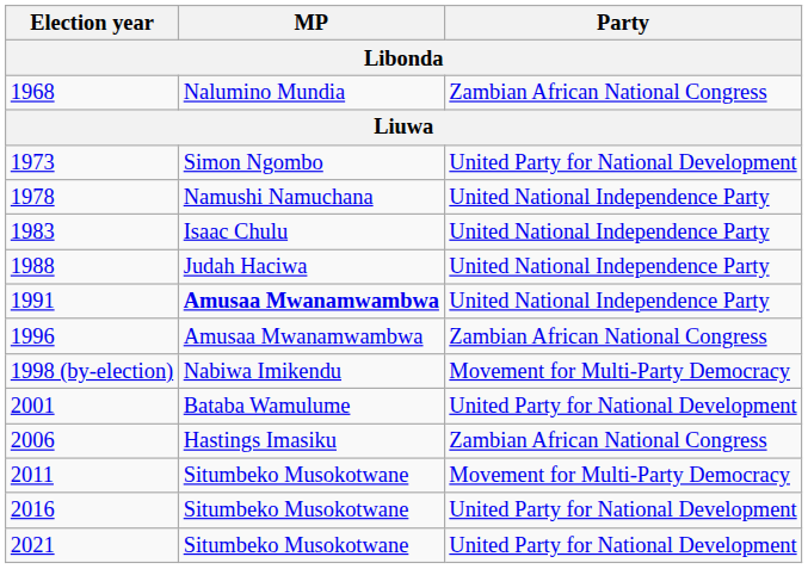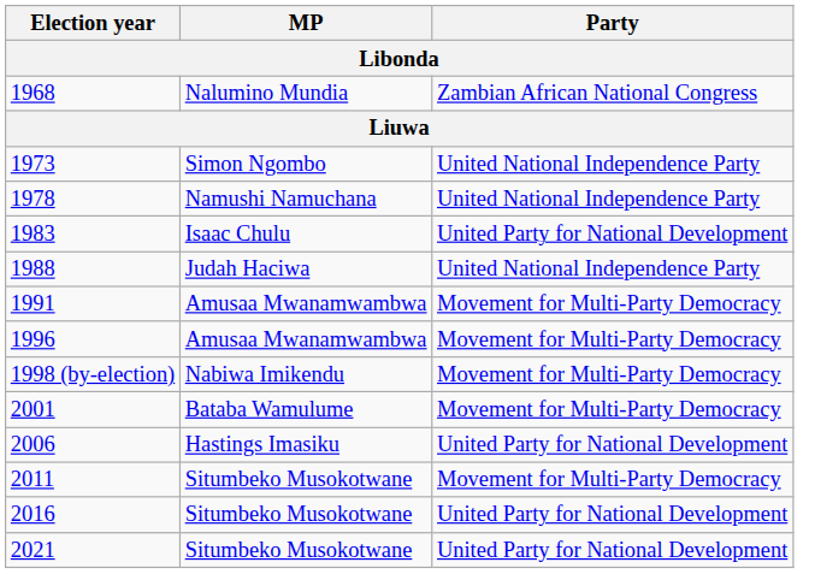 <table class="wikitable">
 <tr>
 <th>Election year</th>
 <th>MP</th>
 <th>Party</th>
 </tr>
 <tr>
 <th colspan="3">Libonda</th>
 </tr>
 <tr>
 <td><a href='#'>1968</a></td>
 <td><a href='#'>Nalumino Mundia</a></td>
 <td><a href='#'>Zambian African National Congress</a></td>
 </tr>
 <tr>
 <th colspan="3">Liuwa</th>
 </tr>
 <tr>
 <td><a href='#'>1973</a></td>
 <td><a href='#'>Simon Ngombo</a></td>
-<td><a href='#'>United Party for National Development</a></td>
+<td><a href='#'>United National Independence Party</a></td>
 </tr>
 <tr>
 <td><a href='#'>1978</a></td>
 <td><a href='#'>Namushi Namuchana</a></td>
 <td><a href='#'>United National Independence Party</a></td>
 </tr>
 <tr>
 <td><a href='#'>1983</a></td>
 <td><a href='#'>Isaac Chulu</a></td>
-<td><a href='#'>United National Independence Party</a></td>
+<td><a href='#'>United Party for National Development</a></td>
 </tr>
 <tr>
 <td><a href='#'>1988</a></td>
 <td><a href='#'>Judah Haciwa</a></td>
 <td><a href='#'>United National Independence Party</a></td>
 </tr>
 <tr>
 <td><a href='#'>1991</a></td>
-<td><strong><a href='#'>Amusaa Mwanamwambwa</a></strong></td>
-<td><a href='#'>United National Independence Party</a></td>
+<td><a href='#'>Amusaa Mwanamwambwa</a></td>
+<td><a href='#'>Movement for Multi-Party Democracy</a></td>
 </tr>
 <tr>
 <td><a href='#'>1996</a></td>
 <td><a href='#'>Amusaa Mwanamwambwa</a></td>
-<td><a href='#'>Zambian African National Congress</a></td>
+<td><a href='#'>Movement for Multi-Party Democracy</a></td>
 </tr>
 <tr>
 <td><a href='#'>1998 (by-election)</a></td>
 <td><a href='#'>Nabiwa Imikendu</a></td>
 <td><a href='#'>Movement for Multi-Party Democracy</a></td>
 </tr>
 <tr>
 <td><a href='#'>2001</a></td>
 <td><a href='#'>Bataba Wamulume</a></td>
-<td><a href='#'>United Party for National Development</a></td>
+<td><a href='#'>Movement for Multi-Party Democracy</a></td>
 </tr>
 <tr>
 <td><a href='#'>2006</a></td>
 <td><a href='#'>Hastings Imasiku</a></td>
-<td><a href='#'>Zambian African National Congress</a></td>
+<td><a href='#'>United Party for National Development</a></td>
 </tr>
 <tr>
 <td><a href='#'>2011</a></td>
 <td><a href='#'>Situmbeko Musokotwane</a></td>
 <td><a href='#'>Movement for Multi-Party Democracy</a></td>
 </tr>
 <tr>
 <td><a href='#'>2016</a></td>
 <td><a href='#'>Situmbeko Musokotwane</a></td>
 <td><a href='#'>United Party for National Development</a></td>
 </tr>
 <tr>
 <td><a href='#'>2021</a></td>
 <td><a href='#'>Situmbeko Musokotwane</a></td>
 <td><a href='#'>United Party for National Development</a></td>
 </tr>
 </table>
